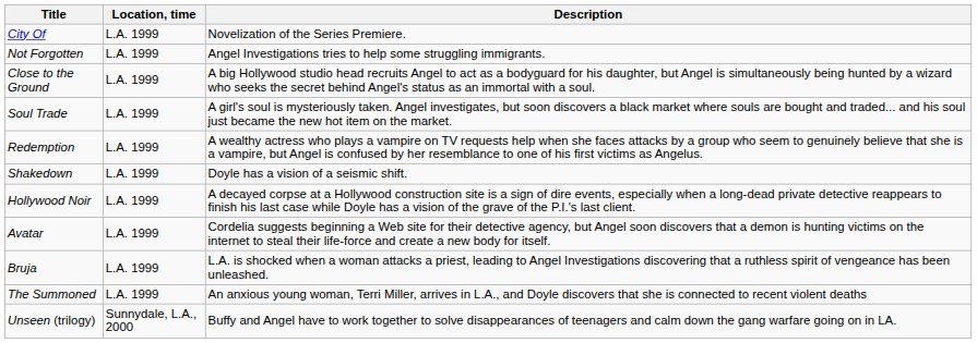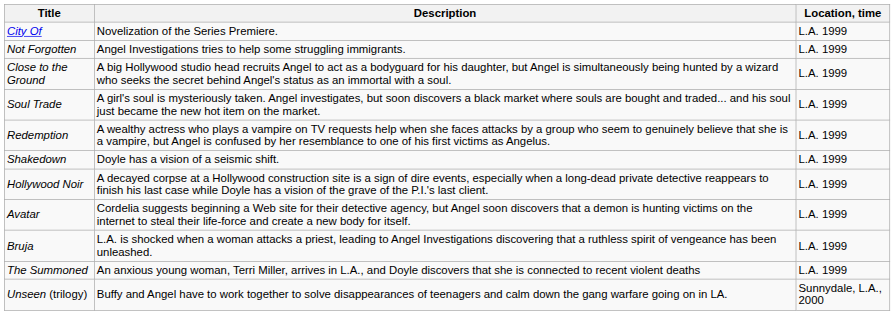 <table class="wikitable">
 <tr>
 <th>Title</th>
+<th>Description</th>
 <th>Location, time</th>
-<th>Description</th>
 </tr>
 <tr>
 <td><em><a href='#'>City Of</a></em></td>
+<td>Novelization of the Series Premiere.</td>
 <td>L.A. 1999</td>
-<td>Novelization of the Series Premiere.</td>
 </tr>
 <tr>
 <td><em>Not Forgotten</em></td>
+<td>Angel Investigations tries to help some struggling immigrants.</td>
 <td>L.A. 1999</td>
-<td>Angel Investigations tries to help some struggling immigrants.</td>
 </tr>
 <tr>
 <td><em>Close to the Ground</em></td>
+<td>A big Hollywood studio head recruits Angel to act as a bodyguard for his daughter, but Angel is simultaneously being hunted by a wizard who seeks the secret behind Angel's status as an immortal with a soul.</td>
 <td>L.A. 1999</td>
-<td>A big Hollywood studio head recruits Angel to act as a bodyguard for his daughter, but Angel is simultaneously being hunted by a wizard who seeks the secret behind Angel's status as an immortal with a soul.</td>
 </tr>
 <tr>
 <td><em>Soul Trade</em></td>
+<td>A girl's soul is mysteriously taken. Angel investigates, but soon discovers a black market where souls are bought and traded... and his soul just became the new hot item on the market.</td>
 <td>L.A. 1999</td>
-<td>A girl's soul is mysteriously taken. Angel investigates, but soon discovers a black market where souls are bought and traded... and his soul just became the new hot item on the market.</td>
 </tr>
 <tr>
 <td><em>Redemption</em></td>
+<td>A wealthy actress who plays a vampire on TV requests help when she faces attacks by a group who seem to genuinely believe that she is a vampire, but Angel is confused by her resemblance to one of his first victims as Angelus.</td>
 <td>L.A. 1999</td>
-<td>A wealthy actress who plays a vampire on TV requests help when she faces attacks by a group who seem to genuinely believe that she is a vampire, but Angel is confused by her resemblance to one of his first victims as Angelus.</td>
 </tr>
 <tr>
 <td><em>Shakedown</em></td>
+<td>Doyle has a vision of a seismic shift.</td>
 <td>L.A. 1999</td>
-<td>Doyle has a vision of a seismic shift.</td>
 </tr>
 <tr>
 <td><em>Hollywood Noir</em></td>
+<td>A decayed corpse at a Hollywood construction site is a sign of dire events, especially when a long-dead private detective reappears to finish his last case while Doyle has a vision of the grave of the P.I.'s last client.</td>
 <td>L.A. 1999</td>
-<td>A decayed corpse at a Hollywood construction site is a sign of dire events, especially when a long-dead private detective reappears to finish his last case while Doyle has a vision of the grave of the P.I.'s last client.</td>
 </tr>
 <tr>
 <td><em>Avatar</em></td>
+<td>Cordelia suggests beginning a Web site for their detective agency, but Angel soon discovers that a demon is hunting victims on the internet to steal their life-force and create a new body for itself.</td>
 <td>L.A. 1999</td>
-<td>Cordelia suggests beginning a Web site for their detective agency, but Angel soon discovers that a demon is hunting victims on the internet to steal their life-force and create a new body for itself.</td>
 </tr>
 <tr>
 <td><em>Bruja</em></td>
+<td>L.A. is shocked when a woman attacks a priest, leading to Angel Investigations discovering that a ruthless spirit of vengeance has been unleashed.</td>
 <td>L.A. 1999</td>
-<td>L.A. is shocked when a woman attacks a priest, leading to Angel Investigations discovering that a ruthless spirit of vengeance has been unleashed.</td>
 </tr>
 <tr>
 <td><em>The Summoned</em></td>
+<td>An anxious young woman, Terri Miller, arrives in L.A., and Doyle discovers that she is connected to recent violent deaths</td>
 <td>L.A. 1999</td>
-<td>An anxious young woman, Terri Miller, arrives in L.A., and Doyle discovers that she is connected to recent violent deaths</td>
 </tr>
 <tr>
 <td><em>Unseen</em> (trilogy)</td>
+<td>Buffy and Angel have to work together to solve disappearances of teenagers and calm down the gang warfare going on in LA.</td>
 <td>Sunnydale, L.A., 2000</td>
-<td>Buffy and Angel have to work together to solve disappearances of teenagers and calm down the gang warfare going on in LA.</td>
 </tr>
 </table>
